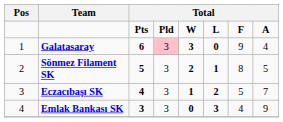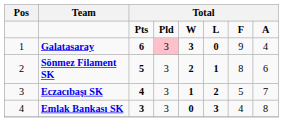 <table class="wikitable" style="text-align: center; font-size:95%">
 <tr>
 <th width="44">Pos</th>
 <th width="128">Team</th>
 <th colspan=7>Total</th>
 </tr>
 <tr>
 <td></td>
 <td></td>
 <td width="30"><strong>Pts</strong></td>
 <td width="30"><strong>Pld</strong></td>
 <td width="30"><strong>W</strong></td>
 <td width="30"><strong>L</strong></td>
 <td width="30"><strong>F</strong></td>
 <td width="30"><strong>A</strong></td>
 </tr>
 <tr>
 <td>1</td>
 <td align="left"><strong><a href='#'>Galatasaray</a></strong></td>
 <td><strong>6</strong></td>
 <td style="background: pink;">3</td>
 <td><strong>3</strong></td>
 <td><strong>0</strong></td>
 <td>9</td>
 <td>4</td>
 </tr>
 <tr>
 <td>2</td>
 <td align="left"><strong><a href='#'>Sönmez Filament SK</a></strong></td>
 <td><strong>5</strong></td>
 <td>3</td>
 <td><strong>2</strong></td>
 <td><strong>1</strong></td>
 <td>8</td>
-<td>5</td>
+<td>6</td>
 </tr>
 <tr>
 <td>3</td>
 <td align="left"><strong><a href='#'>Eczacıbaşı SK</a></strong></td>
 <td><strong>4</strong></td>
 <td>3</td>
 <td><strong>1</strong></td>
 <td><strong>2</strong></td>
 <td>5</td>
 <td>7</td>
 </tr>
 <tr>
 <td>4</td>
 <td align="left"><strong><a href='#'>Emlak Bankası SK</a></strong></td>
 <td><strong>3</strong></td>
 <td>3</td>
 <td><strong>0</strong></td>
 <td><strong>3</strong></td>
 <td>4</td>
-<td>9</td>
+<td>8</td>
 </tr>
 <tr>
 </tr>
 </table>
